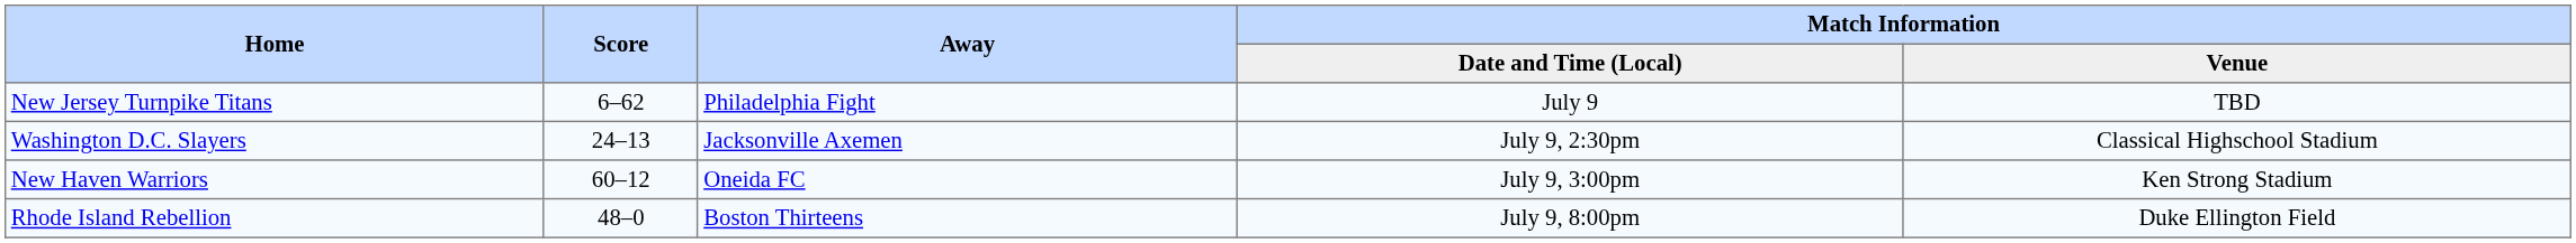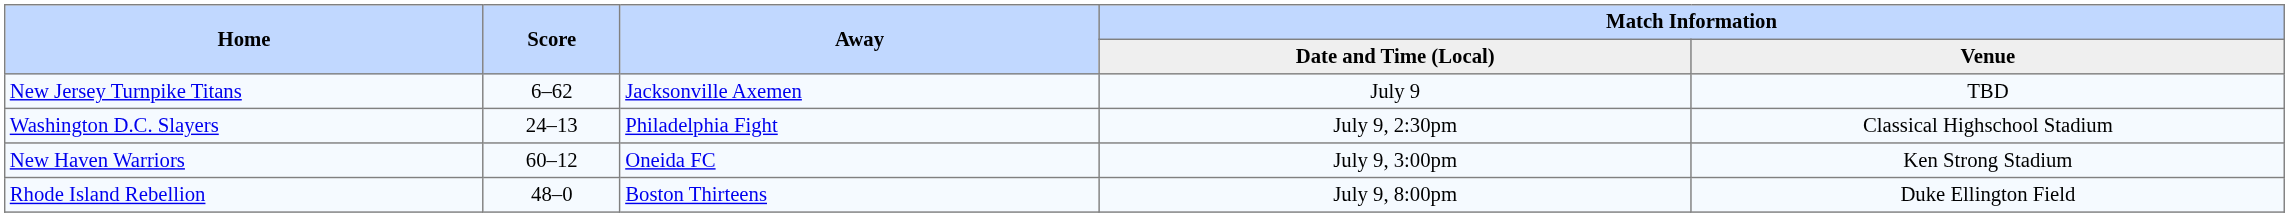 <table border="1" cellpadding="3" cellspacing="0" style="border-collapse:collapse; font-size:90%; width:100%">
 <tr style="background:#c1d8ff;">
 <th rowspan="2" style="width:21%;">Home</th>
 <th rowspan="2" style="width:6%;">Score</th>
 <th rowspan="2" style="width:21%;">Away</th>
 <th colspan=6>Match Information</th>
 </tr>
 <tr style="background:#efefef;">
 <th width=26%>Date and Time (Local)</th>
 <th width=26%>Venue</th>
 </tr>
 <tr style="text-align:center; background:#f5faff;">
 <td align=left> <a href='#'>New Jersey Turnpike Titans</a></td>
 <td>6–62</td>
-<td align=left> <a href='#'>Philadelphia Fight</a></td>
+<td align=left> <a href='#'>Jacksonville Axemen</a></td>
 <td>July 9</td>
 <td>TBD</td>
 </tr>
 <tr style="text-align:center; background:#f5faff;">
 <td align=left> <a href='#'>Washington D.C. Slayers</a></td>
 <td>24–13</td>
-<td align=left> <a href='#'>Jacksonville Axemen</a></td>
+<td align=left> <a href='#'>Philadelphia Fight</a></td>
 <td>July 9, 2:30pm</td>
 <td>Classical Highschool Stadium</td>
 </tr>
 <tr style="text-align:center; background:#f5faff;">
 <td align=left> <a href='#'>New Haven Warriors</a></td>
 <td>60–12</td>
 <td align=left> <a href='#'>Oneida FC</a></td>
 <td>July 9, 3:00pm</td>
 <td>Ken Strong Stadium</td>
 </tr>
 <tr style="text-align:center; background:#f5faff;">
 <td align=left> <a href='#'>Rhode Island Rebellion</a></td>
 <td>48–0</td>
 <td align=left> <a href='#'>Boston Thirteens</a></td>
 <td>July 9, 8:00pm</td>
 <td>Duke Ellington Field</td>
 </tr>
 </table>
